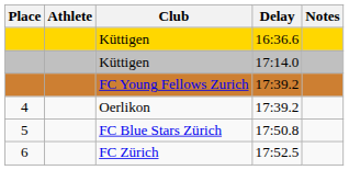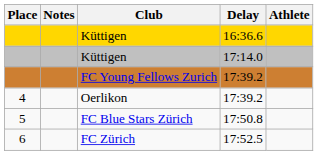 <table class="wikitable sortable">
 <tr>
 <th>Place</th>
-<th>Athlete</th>
+<th>Notes</th>
 <th>Club</th>
 <th>Delay</th>
-<th>Notes</th>
+<th>Athlete</th>
 </tr>
 <tr style="background:gold;">
 <td align=center></td>
 <td></td>
 <td>Küttigen</td>
 <td align=center>16:36.6</td>
 <td></td>
 </tr>
 <tr style="background:silver;">
 <td align=center></td>
 <td></td>
 <td>Küttigen</td>
 <td align=center>17:14.0</td>
 <td></td>
 </tr>
 <tr style="background:#CD7F32;">
 <td align=center></td>
 <td></td>
 <td><a href='#'>FC Young Fellows Zurich</a></td>
 <td align=center>17:39.2</td>
 <td></td>
 </tr>
 <tr>
 <td align=center>4</td>
 <td></td>
 <td>Oerlikon</td>
 <td align=center>17:39.2</td>
 <td></td>
 </tr>
 <tr>
 <td align=center>5</td>
 <td></td>
 <td><a href='#'>FC Blue Stars Zürich</a></td>
 <td align=center>17:50.8</td>
 <td></td>
 </tr>
 <tr>
 <td align=center>6</td>
 <td></td>
 <td><a href='#'>FC Zürich</a></td>
 <td align=center>17:52.5</td>
 <td></td>
 </tr>
 </table>
